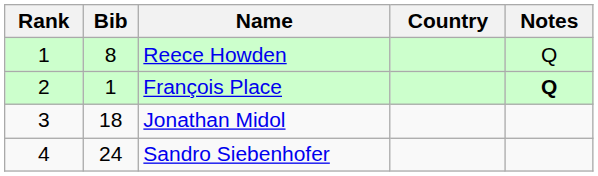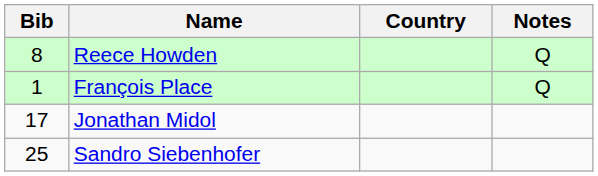 <table class="wikitable" style="text-align:center; width:450px">
 <tr>
-<th>Rank</th>
 <th>Bib</th>
 <th>Name</th>
 <th>Country</th>
 <th>Notes</th>
 </tr>
 <tr bgcolor=ccffcc>
-<td>1</td>
 <td>8</td>
 <td align=left><a href='#'>Reece Howden</a></td>
 <td align=left></td>
 <td>Q</td>
 </tr>
 <tr bgcolor=ccffcc>
-<td>2</td>
 <td>1</td>
 <td align=left><a href='#'>François Place</a></td>
 <td align=left></td>
-<td><strong>Q</strong></td>
+<td>Q</td>
 </tr>
 <tr>
-<td>3</td>
-<td>18</td>
+<td>17</td>
 <td align=left><a href='#'>Jonathan Midol</a></td>
 <td align=left></td>
 <td></td>
 </tr>
 <tr>
-<td>4</td>
-<td>24</td>
+<td>25</td>
 <td align=left><a href='#'>Sandro Siebenhofer</a></td>
 <td align=left></td>
 <td></td>
 </tr>
 </table>
